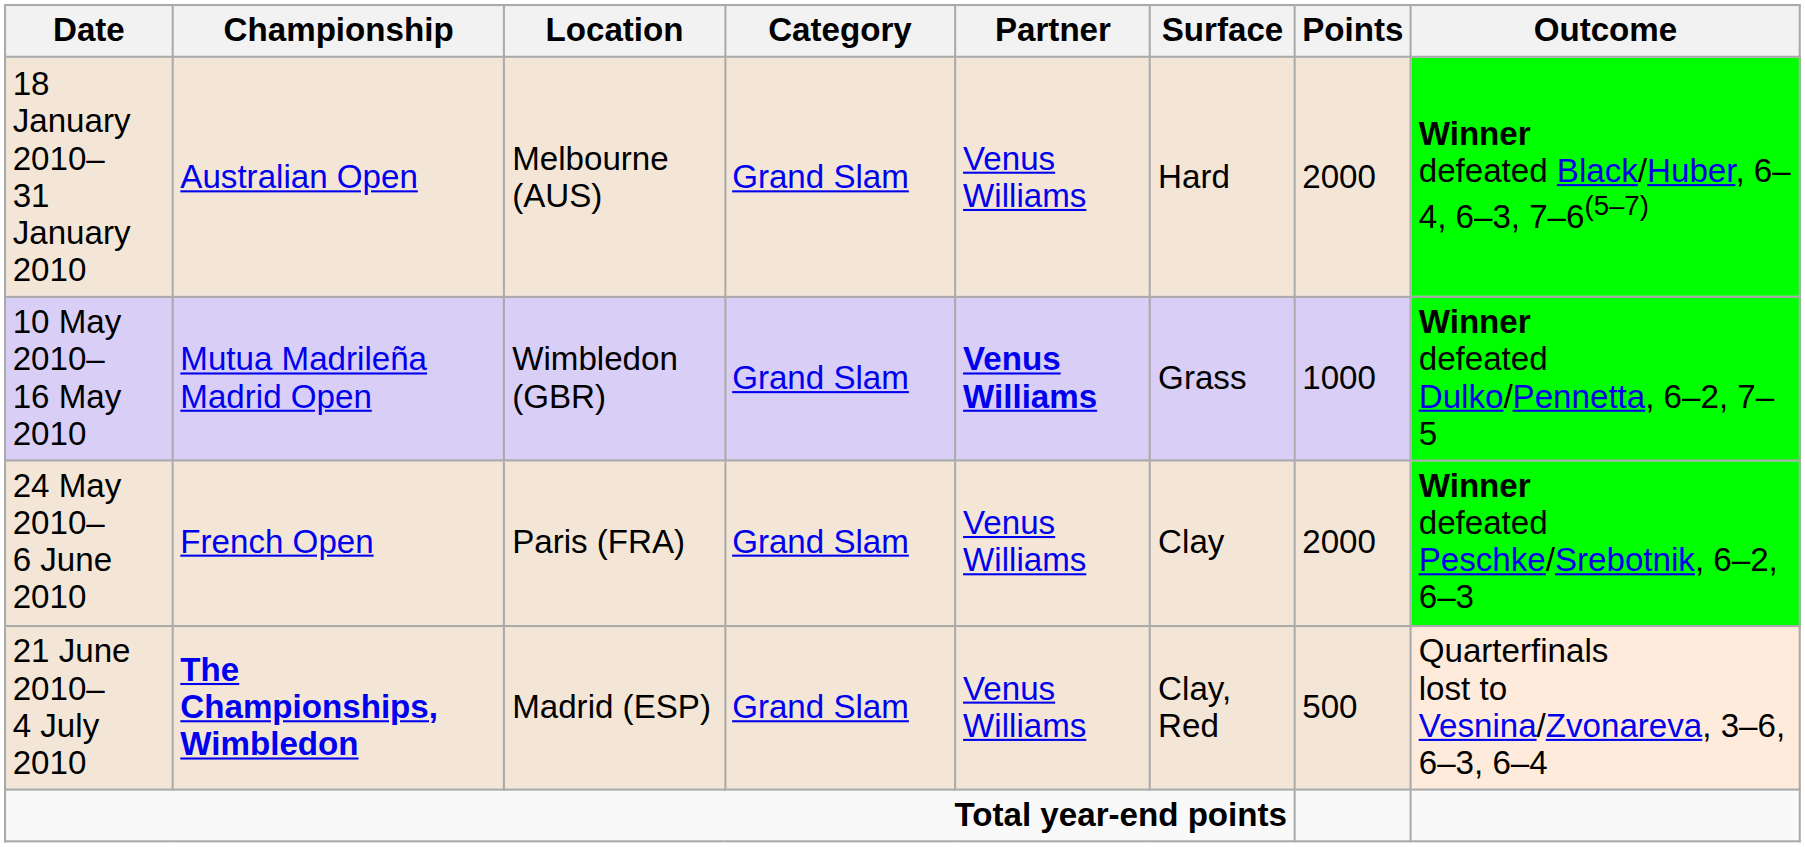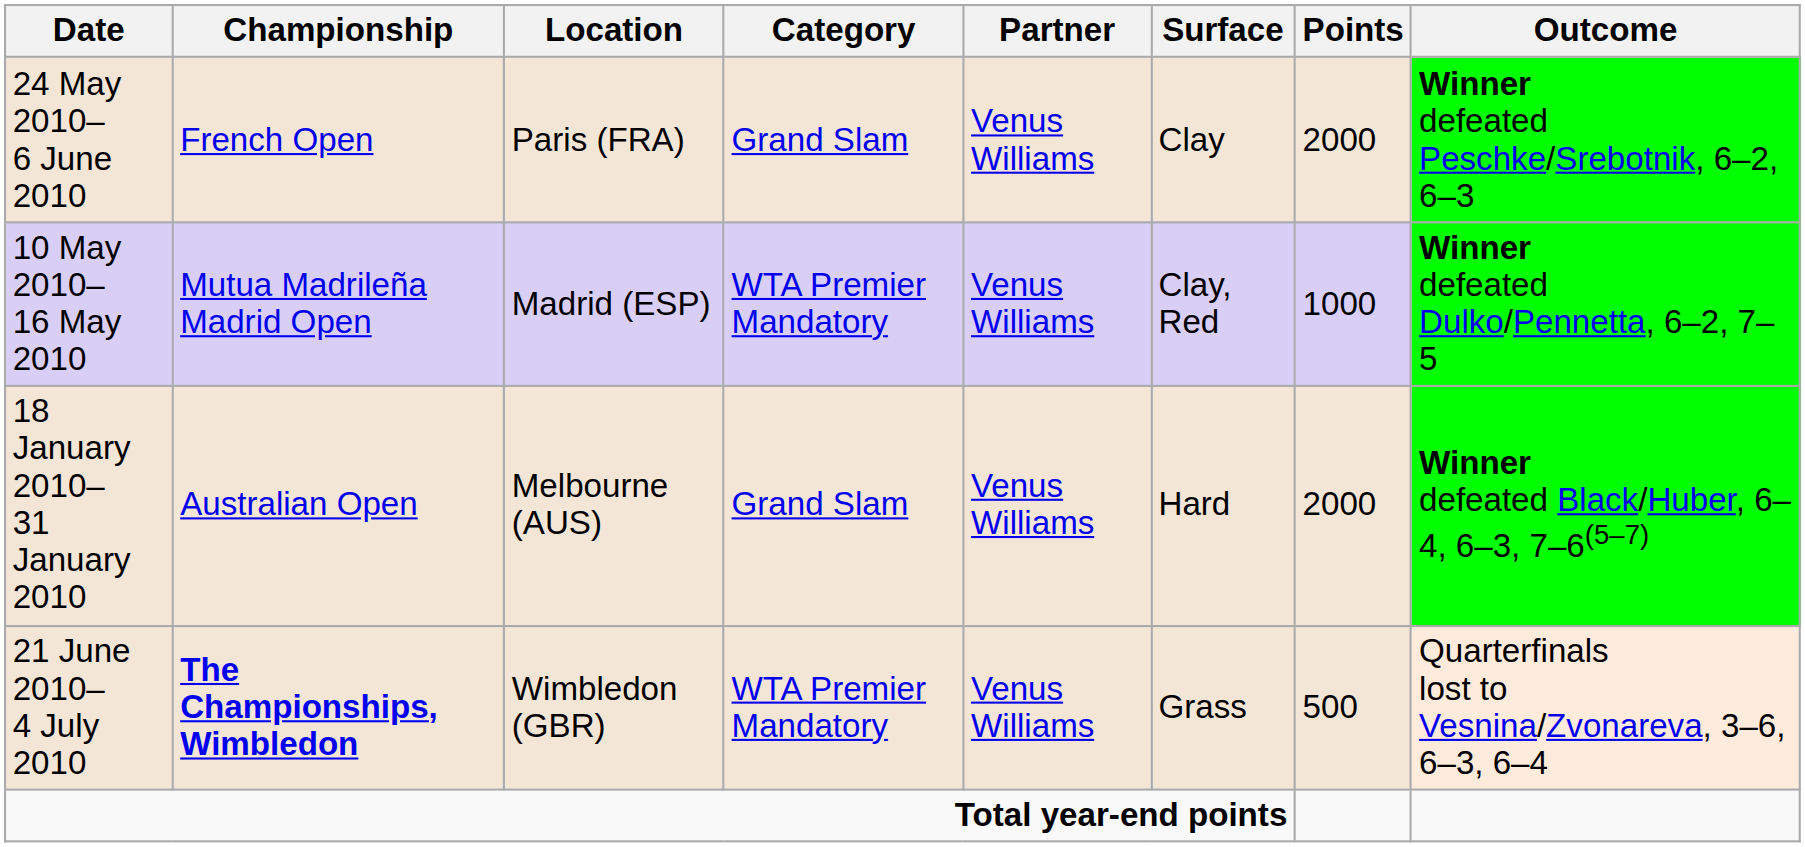 <table class="wikitable">
 <tr>
 <th width=110>Date</th>
 <th width=215>Championship</th>
 <th width=140>Location</th>
 <th width=180>Category</th>
 <th width=135>Partner</th>
 <th width=70>Surface</th>
 <th width=40>Points</th>
 <th width=265>Outcome</th>
 </tr>
 <tr style="background:#f3e6d7;">
+<td>24 May 2010–<br>6 June 2010</td>
+<td><a href='#'>French Open</a></td>
+<td>Paris (FRA)</td>
+<td><a href='#'>Grand Slam</a></td>
+<td> <a href='#'>Venus Williams</a></td>
+<td>Clay</td>
+<td>2000</td>
+<td style="background:lime;"><strong>Winner</strong> <br>defeated <a href='#'>Peschke</a>/<a href='#'>Srebotnik</a>, 6–2, 6–3</td>
+</tr>
+<tr style="background:#d8cef6;">
+<td>10 May 2010–<br>16 May 2010</td>
+<td><a href='#'>Mutua Madrileña Madrid Open</a></td>
+<td>Madrid (ESP)</td>
+<td><a href='#'>WTA Premier Mandatory</a></td>
+<td> <a href='#'>Venus Williams</a></td>
+<td>Clay, Red</td>
+<td>1000</td>
+<td style="background:lime;"><strong>Winner</strong> <br>defeated <a href='#'>Dulko</a>/<a href='#'>Pennetta</a>, 6–2, 7–5</td>
+</tr>
+<tr style="background:#f3e6d7;">
 <td>18 January 2010–<br>31 January 2010</td>
 <td><a href='#'>Australian Open</a></td>
 <td>Melbourne (AUS)</td>
 <td><a href='#'>Grand Slam</a></td>
 <td> <a href='#'>Venus Williams</a></td>
 <td>Hard</td>
 <td>2000</td>
 <td style="background:lime;"><strong>Winner</strong> <br>defeated <a href='#'>Black</a>/<a href='#'>Huber</a>, 6–4, 6–3, 7–6<sup>(5–7)</sup></td>
 </tr>
-<tr style="background:#d8cef6;">
-<td>10 May 2010–<br>16 May 2010</td>
-<td><a href='#'>Mutua Madrileña Madrid Open</a></td>
-<td>Wimbledon (GBR)</td>
-<td><a href='#'>Grand Slam</a></td>
-<td><strong> <a href='#'>Venus Williams</a></strong></td>
-<td>Grass</td>
-<td>1000</td>
-<td style="background:lime;"><strong>Winner</strong> <br>defeated <a href='#'>Dulko</a>/<a href='#'>Pennetta</a>, 6–2, 7–5</td>
-</tr>
-<tr style="background:#f3e6d7;">
-<td>24 May 2010–<br>6 June 2010</td>
-<td><a href='#'>French Open</a></td>
-<td>Paris (FRA)</td>
-<td><a href='#'>Grand Slam</a></td>
-<td> <a href='#'>Venus Williams</a></td>
-<td>Clay</td>
-<td>2000</td>
-<td style="background:lime;"><strong>Winner</strong> <br>defeated <a href='#'>Peschke</a>/<a href='#'>Srebotnik</a>, 6–2, 6–3</td>
-</tr>
 <tr style="background:#f3e6d7;">
 <td>21 June 2010–<br>4 July 2010</td>
 <td><strong><a href='#'>The Championships, Wimbledon</a></strong></td>
-<td>Madrid (ESP)</td>
-<td><a href='#'>Grand Slam</a></td>
+<td>Wimbledon (GBR)</td>
+<td><a href='#'>WTA Premier Mandatory</a></td>
 <td> <a href='#'>Venus Williams</a></td>
-<td>Clay, Red</td>
+<td>Grass</td>
 <td>500</td>
 <td style="background:#ffebdc;">Quarterfinals <br>lost to <a href='#'>Vesnina</a>/<a href='#'>Zvonareva</a>, 3–6, 6–3, 6–4</td>
 </tr>
 <tr>
 <td colspan=6 align=right><strong>Total year-end points</strong></td>
 <td><strong></strong></td>
 <td></td>
 </tr>
 </table>
